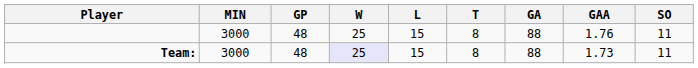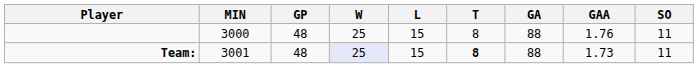 <table class="wikitable sortable" width="60%">
 <tr>
 <th bgcolor="#DDDDFF" width="10%">Player</th>
 <th width="3%" bgcolor="#DDDDFF" title="Minutes played">MIN</th>
 <th width="3%" bgcolor="#DDDDFF" title="Games played in">GP</th>
 <th width="3%" bgcolor="#DDDDFF" title="Wins">W</th>
 <th width="3%" bgcolor="#DDDDFF"title="Losses">L</th>
 <th width="3%" bgcolor="#DDDDFF" title="Ties">T</th>
 <th width="3%" bgcolor="#DDDDFF" title="Goals against">GA</th>
 <th width="3%" bgcolor="#DDDDFF" title="Goals against average">GAA</th>
 <th width="3%" bgcolor="#DDDDFF"title="Shut-outs">SO</th>
 </tr>
 <tr align="center">
 <td align="right"></td>
 <td>3000</td>
 <td>48</td>
 <td>25</td>
 <td>15</td>
 <td>8</td>
 <td>88</td>
 <td>1.76</td>
 <td>11</td>
 </tr>
 <tr align="center">
 <td align="right"><strong>Team:</strong></td>
-<td>3000</td>
+<td>3001</td>
 <td>48</td>
 <td style="background: lavender;">25</td>
 <td>15</td>
-<td>8</td>
+<td><strong>8</strong></td>
 <td>88</td>
 <td>1.73</td>
 <td>11</td>
 </tr>
 </table>
